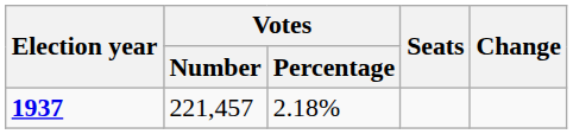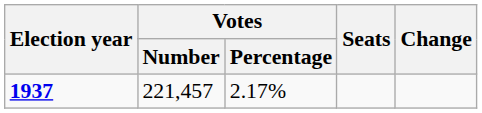 <table class="wikitable">
 <tr>
 <th rowspan="2">Election year</th>
 <th colspan="2">Votes</th>
 <th rowspan="2">Seats</th>
 <th rowspan="2">Change</th>
 </tr>
 <tr>
 <th>Number</th>
 <th>Percentage</th>
 </tr>
 <tr>
 <td><strong><a href='#'>1937</a></strong></td>
 <td>221,457</td>
-<td>2.18%</td>
+<td>2.17%</td>
 <td></td>
 <td></td>
 </tr>
 </table>
